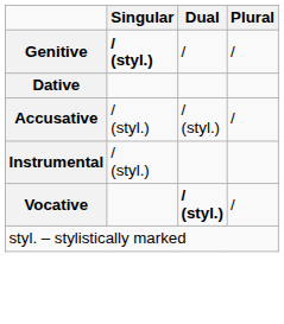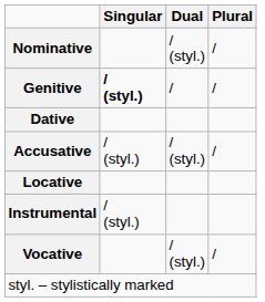 <table class="wikitable">
 <tr>
 <td></td>
 <th>Singular</th>
 <th>Dual</th>
 <th>Plural</th>
+</tr>
+<tr>
+<th>Nominative</th>
+<td></td>
+<td> /<br> (styl.)</td>
+<td> /<br></td>
 </tr>
 <tr>
 <th>Genitive</th>
 <td><strong> /<br> (styl.)</strong></td>
 <td> / </td>
 <td> / </td>
 </tr>
 <tr>
 <th>Dative</th>
 <td></td>
 <td></td>
 <td></td>
 </tr>
 <tr>
 <th>Accusative</th>
 <td> /<br> (styl.)</td>
 <td> /<br> (styl.)</td>
 <td> /<br></td>
 </tr>
 <tr>
+<th>Locative</th>
+<td></td>
+<td></td>
+<td></td>
+</tr>
+<tr>
 <th>Instrumental</th>
 <td> /<br> (styl.)</td>
 <td></td>
 <td></td>
 </tr>
 <tr>
 <th>Vocative</th>
 <td></td>
-<td><strong> /<br> (styl.)</strong></td>
+<td> /<br> (styl.)</td>
 <td> /<br></td>
 </tr>
 <tr>
 <td colspan="4">styl. – stylistically marked</td>
 </tr>
 </table>
